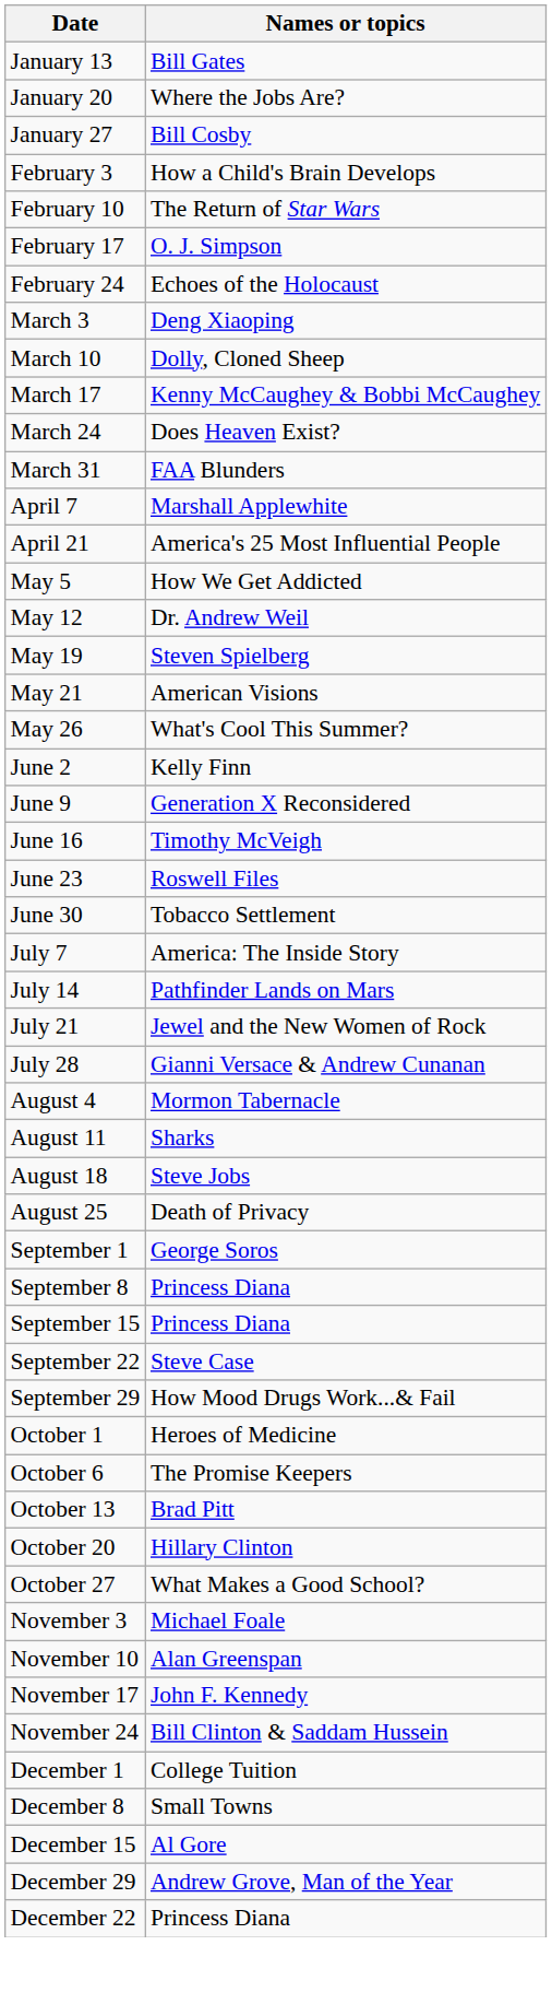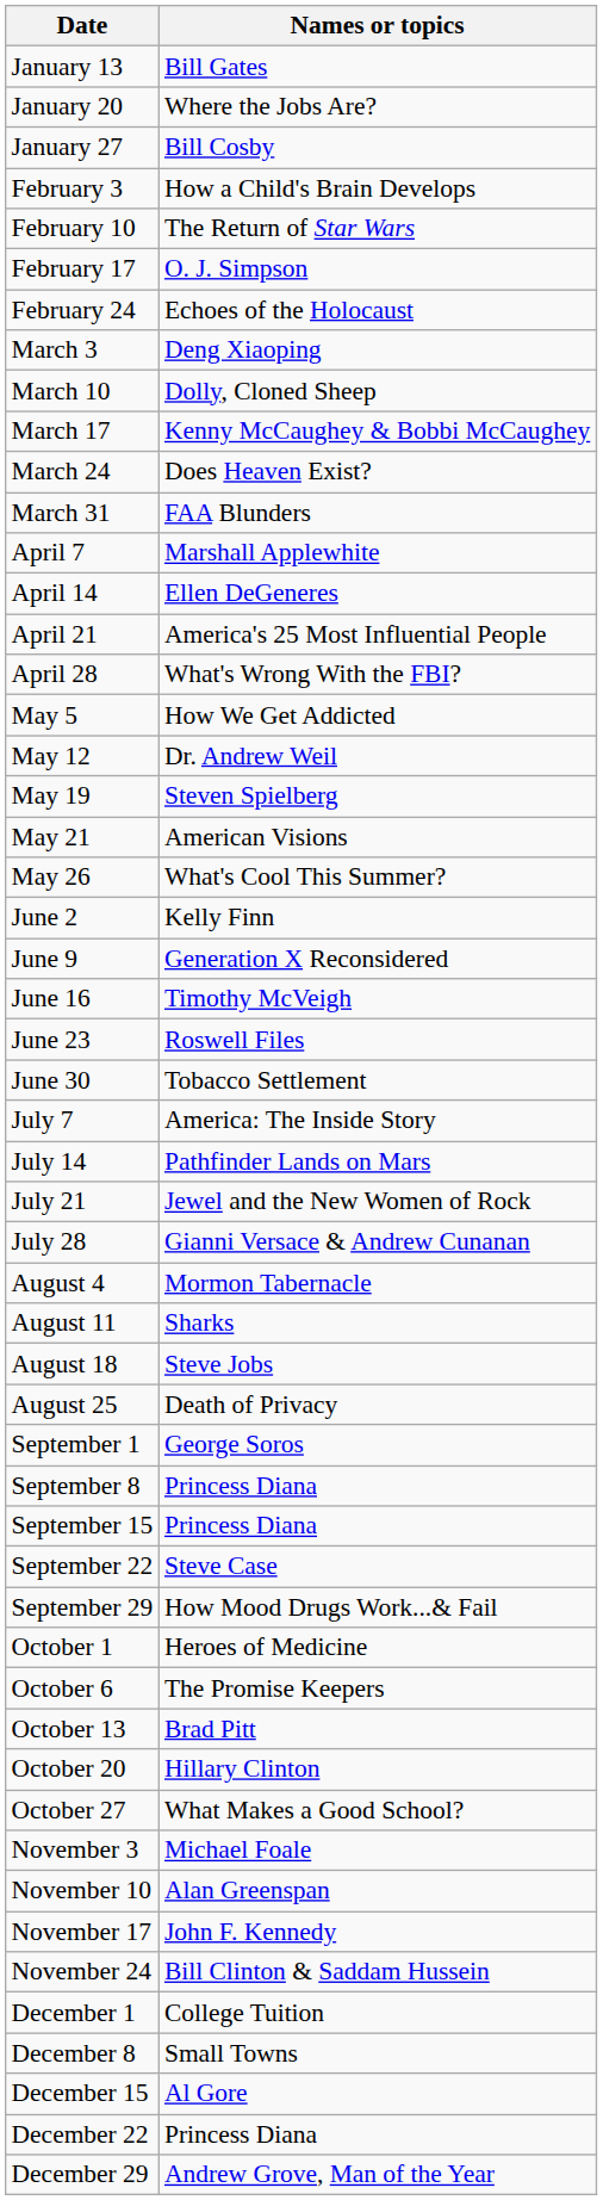 <table class="wikitable">
 <tr>
 <th>Date</th>
 <th>Names or topics</th>
 </tr>
 <tr>
 <td>January 13</td>
 <td><a href='#'>Bill Gates</a></td>
 </tr>
 <tr>
 <td>January 20</td>
 <td>Where the Jobs Are?</td>
 </tr>
 <tr>
 <td>January 27</td>
 <td><a href='#'>Bill Cosby</a></td>
 </tr>
 <tr>
 <td>February 3</td>
 <td>How a Child's Brain Develops</td>
 </tr>
 <tr>
 <td>February 10</td>
 <td>The Return of <em><a href='#'>Star Wars</a></em></td>
 </tr>
 <tr>
 <td>February 17</td>
 <td><a href='#'>O. J. Simpson</a></td>
 </tr>
 <tr>
 <td>February 24</td>
 <td>Echoes of the <a href='#'>Holocaust</a></td>
 </tr>
 <tr>
 <td>March 3</td>
 <td><a href='#'>Deng Xiaoping</a></td>
 </tr>
 <tr>
 <td>March 10</td>
 <td><a href='#'>Dolly</a>, Cloned Sheep</td>
 </tr>
 <tr>
 <td>March 17</td>
 <td><a href='#'>Kenny McCaughey & Bobbi McCaughey</a></td>
 </tr>
 <tr>
 <td>March 24</td>
 <td>Does <a href='#'>Heaven</a> Exist?</td>
 </tr>
 <tr>
 <td>March 31</td>
 <td><a href='#'>FAA</a> Blunders</td>
 </tr>
 <tr>
 <td>April 7</td>
 <td><a href='#'>Marshall Applewhite</a></td>
 </tr>
 <tr>
+<td>April 14</td>
+<td><a href='#'>Ellen DeGeneres</a></td>
+</tr>
+<tr>
 <td>April 21</td>
 <td>America's 25 Most Influential People</td>
+</tr>
+<tr>
+<td>April 28</td>
+<td>What's Wrong With the <a href='#'>FBI</a>?</td>
 </tr>
 <tr>
 <td>May 5</td>
 <td>How We Get Addicted</td>
 </tr>
 <tr>
 <td>May 12</td>
 <td>Dr. <a href='#'>Andrew Weil</a></td>
 </tr>
 <tr>
 <td>May 19</td>
 <td><a href='#'>Steven Spielberg</a></td>
 </tr>
 <tr>
 <td>May 21</td>
 <td>American Visions</td>
 </tr>
 <tr>
 <td>May 26</td>
 <td>What's Cool This Summer?</td>
 </tr>
 <tr>
 <td>June 2</td>
 <td>Kelly Finn</td>
 </tr>
 <tr>
 <td>June 9</td>
 <td><a href='#'>Generation X</a> Reconsidered</td>
 </tr>
 <tr>
 <td>June 16</td>
 <td><a href='#'>Timothy McVeigh</a></td>
 </tr>
 <tr>
 <td>June 23</td>
 <td><a href='#'>Roswell Files</a></td>
 </tr>
 <tr>
 <td>June 30</td>
 <td>Tobacco Settlement</td>
 </tr>
 <tr>
 <td>July 7</td>
 <td>America: The Inside Story</td>
 </tr>
 <tr>
 <td>July 14</td>
 <td><a href='#'>Pathfinder Lands on Mars</a></td>
 </tr>
 <tr>
 <td>July 21</td>
 <td><a href='#'>Jewel</a> and the New Women of Rock</td>
 </tr>
 <tr>
 <td>July 28</td>
 <td><a href='#'>Gianni Versace</a> & <a href='#'>Andrew Cunanan</a></td>
 </tr>
 <tr>
 <td>August 4</td>
 <td><a href='#'>Mormon Tabernacle</a></td>
 </tr>
 <tr>
 <td>August 11</td>
 <td><a href='#'>Sharks</a></td>
 </tr>
 <tr>
 <td>August 18</td>
 <td><a href='#'>Steve Jobs</a></td>
 </tr>
 <tr>
 <td>August 25</td>
 <td>Death of Privacy</td>
 </tr>
 <tr>
 <td>September 1</td>
 <td><a href='#'>George Soros</a></td>
 </tr>
 <tr>
 <td>September 8</td>
 <td><a href='#'>Princess Diana</a></td>
 </tr>
 <tr>
 <td>September 15</td>
 <td><a href='#'>Princess Diana</a></td>
 </tr>
 <tr>
 <td>September 22</td>
 <td><a href='#'>Steve Case</a></td>
 </tr>
 <tr>
 <td>September 29</td>
 <td>How Mood Drugs Work...& Fail</td>
 </tr>
 <tr>
 <td>October 1</td>
 <td>Heroes of Medicine</td>
 </tr>
 <tr>
 <td>October 6</td>
 <td>The Promise Keepers</td>
 </tr>
 <tr>
 <td>October 13</td>
 <td><a href='#'>Brad Pitt</a></td>
 </tr>
 <tr>
 <td>October 20</td>
 <td><a href='#'>Hillary Clinton</a></td>
 </tr>
 <tr>
 <td>October 27</td>
 <td>What Makes a Good School?</td>
 </tr>
 <tr>
 <td>November 3</td>
 <td><a href='#'>Michael Foale</a></td>
 </tr>
 <tr>
 <td>November 10</td>
 <td><a href='#'>Alan Greenspan</a></td>
 </tr>
 <tr>
 <td>November 17</td>
 <td><a href='#'>John F. Kennedy</a></td>
 </tr>
 <tr>
 <td>November 24</td>
 <td><a href='#'>Bill Clinton</a> & <a href='#'>Saddam Hussein</a></td>
 </tr>
 <tr>
 <td>December 1</td>
 <td>College Tuition</td>
 </tr>
 <tr>
 <td>December 8</td>
 <td>Small Towns</td>
 </tr>
 <tr>
 <td>December 15</td>
 <td><a href='#'>Al Gore</a></td>
 </tr>
 <tr>
+<td>December 22</td>
+<td>Princess Diana</td>
+</tr>
+<tr>
 <td>December 29</td>
 <td><a href='#'>Andrew Grove</a>, <a href='#'>Man of the Year</a></td>
 </tr>
 <tr>
-<td>December 22</td>
-<td>Princess Diana</td>
-</tr>
-<tr>
 </tr>
 </table>
